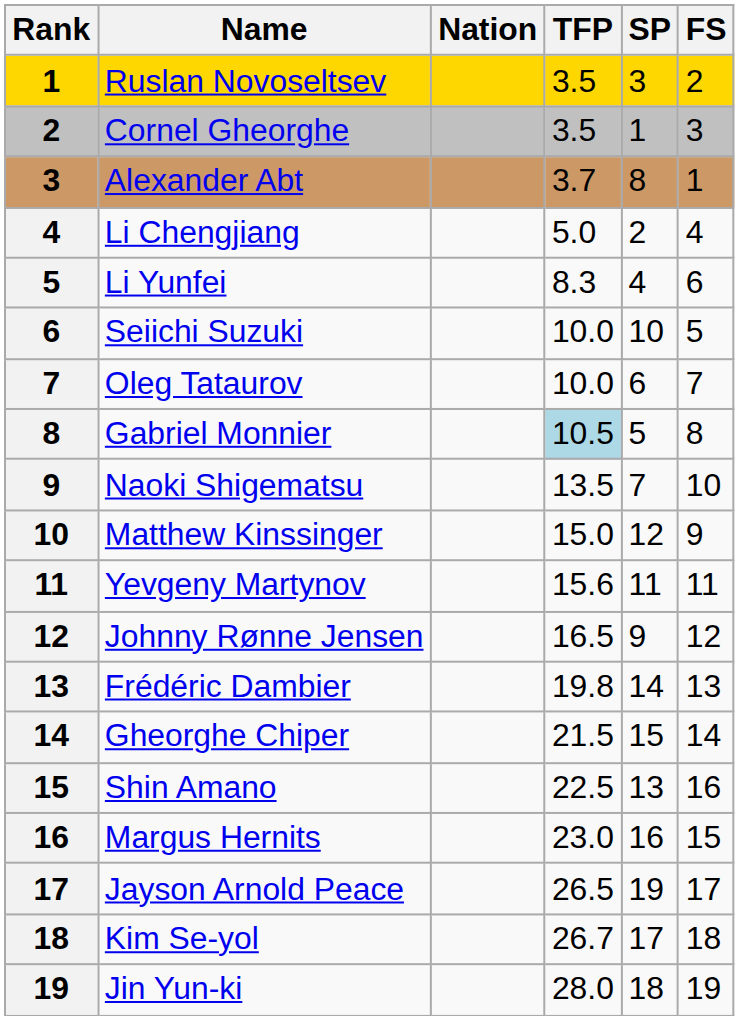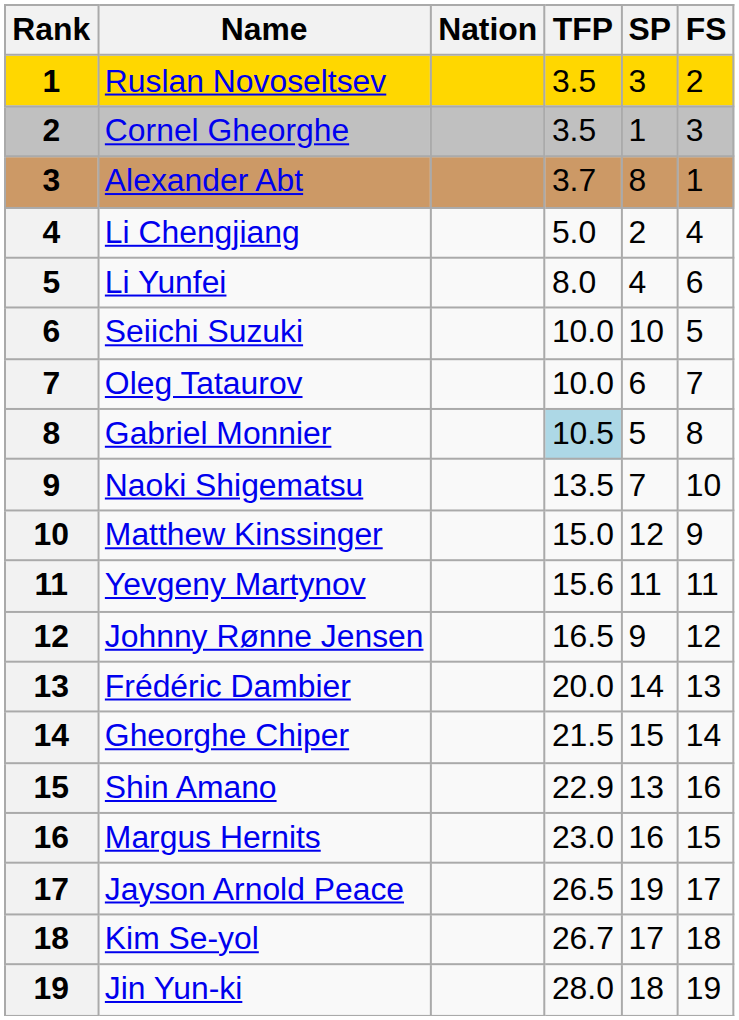 <table class="wikitable sortable">
 <tr>
 <th>Rank</th>
 <th>Name</th>
 <th>Nation</th>
 <th>TFP</th>
 <th>SP</th>
 <th>FS</th>
 </tr>
 <tr bgcolor="gold">
 <td align="center"><strong>1</strong></td>
 <td><a href='#'>Ruslan Novoseltsev</a></td>
 <td></td>
 <td>3.5</td>
 <td>3</td>
 <td>2</td>
 </tr>
 <tr bgcolor="silver">
 <td align="center"><strong>2</strong></td>
 <td><a href='#'>Cornel Gheorghe</a></td>
 <td></td>
 <td>3.5</td>
 <td>1</td>
 <td>3</td>
 </tr>
 <tr bgcolor="cc9966">
 <td align="center"><strong>3</strong></td>
 <td><a href='#'>Alexander Abt</a></td>
 <td></td>
 <td>3.7</td>
 <td>8</td>
 <td>1</td>
 </tr>
 <tr>
 <th>4</th>
 <td><a href='#'>Li Chengjiang</a></td>
 <td></td>
 <td>5.0</td>
 <td>2</td>
 <td>4</td>
 </tr>
 <tr>
 <th>5</th>
 <td><a href='#'>Li Yunfei</a></td>
 <td></td>
-<td>8.3</td>
+<td>8.0</td>
 <td>4</td>
 <td>6</td>
 </tr>
 <tr>
 <th>6</th>
 <td><a href='#'>Seiichi Suzuki</a></td>
 <td></td>
 <td>10.0</td>
 <td>10</td>
 <td>5</td>
 </tr>
 <tr>
 <th>7</th>
 <td><a href='#'>Oleg Tataurov</a></td>
 <td></td>
 <td>10.0</td>
 <td>6</td>
 <td>7</td>
 </tr>
 <tr>
 <th>8</th>
 <td><a href='#'>Gabriel Monnier</a></td>
 <td></td>
 <td style="background: lightblue;">10.5</td>
 <td>5</td>
 <td>8</td>
 </tr>
 <tr>
 <th>9</th>
 <td><a href='#'>Naoki Shigematsu</a></td>
 <td></td>
 <td>13.5</td>
 <td>7</td>
 <td>10</td>
 </tr>
 <tr>
 <th>10</th>
 <td><a href='#'>Matthew Kinssinger</a></td>
 <td></td>
 <td>15.0</td>
 <td>12</td>
 <td>9</td>
 </tr>
 <tr>
 <th>11</th>
 <td><a href='#'>Yevgeny Martynov</a></td>
 <td></td>
 <td>15.6</td>
 <td>11</td>
 <td>11</td>
 </tr>
 <tr>
 <th>12</th>
 <td><a href='#'>Johnny Rønne Jensen</a></td>
 <td></td>
 <td>16.5</td>
 <td>9</td>
 <td>12</td>
 </tr>
 <tr>
 <th>13</th>
 <td><a href='#'>Frédéric Dambier</a></td>
 <td></td>
-<td>19.8</td>
+<td>20.0</td>
 <td>14</td>
 <td>13</td>
 </tr>
 <tr>
 <th>14</th>
 <td><a href='#'>Gheorghe Chiper</a></td>
 <td></td>
 <td>21.5</td>
 <td>15</td>
 <td>14</td>
 </tr>
 <tr>
 <th>15</th>
 <td><a href='#'>Shin Amano</a></td>
 <td></td>
-<td>22.5</td>
+<td>22.9</td>
 <td>13</td>
 <td>16</td>
 </tr>
 <tr>
 <th>16</th>
 <td><a href='#'>Margus Hernits</a></td>
 <td></td>
 <td>23.0</td>
 <td>16</td>
 <td>15</td>
 </tr>
 <tr>
 <th>17</th>
 <td><a href='#'>Jayson Arnold Peace</a></td>
 <td></td>
 <td>26.5</td>
 <td>19</td>
 <td>17</td>
 </tr>
 <tr>
 <th>18</th>
 <td><a href='#'>Kim Se-yol</a></td>
 <td></td>
 <td>26.7</td>
 <td>17</td>
 <td>18</td>
 </tr>
 <tr>
 <th>19</th>
 <td><a href='#'>Jin Yun-ki</a></td>
 <td></td>
 <td>28.0</td>
 <td>18</td>
 <td>19</td>
 </tr>
 </table>
